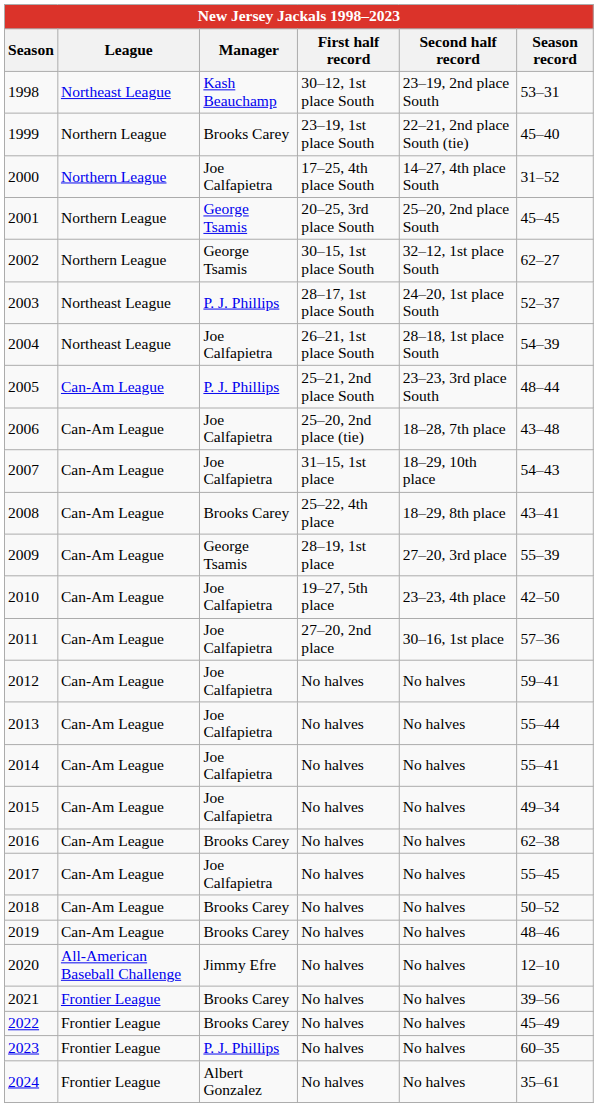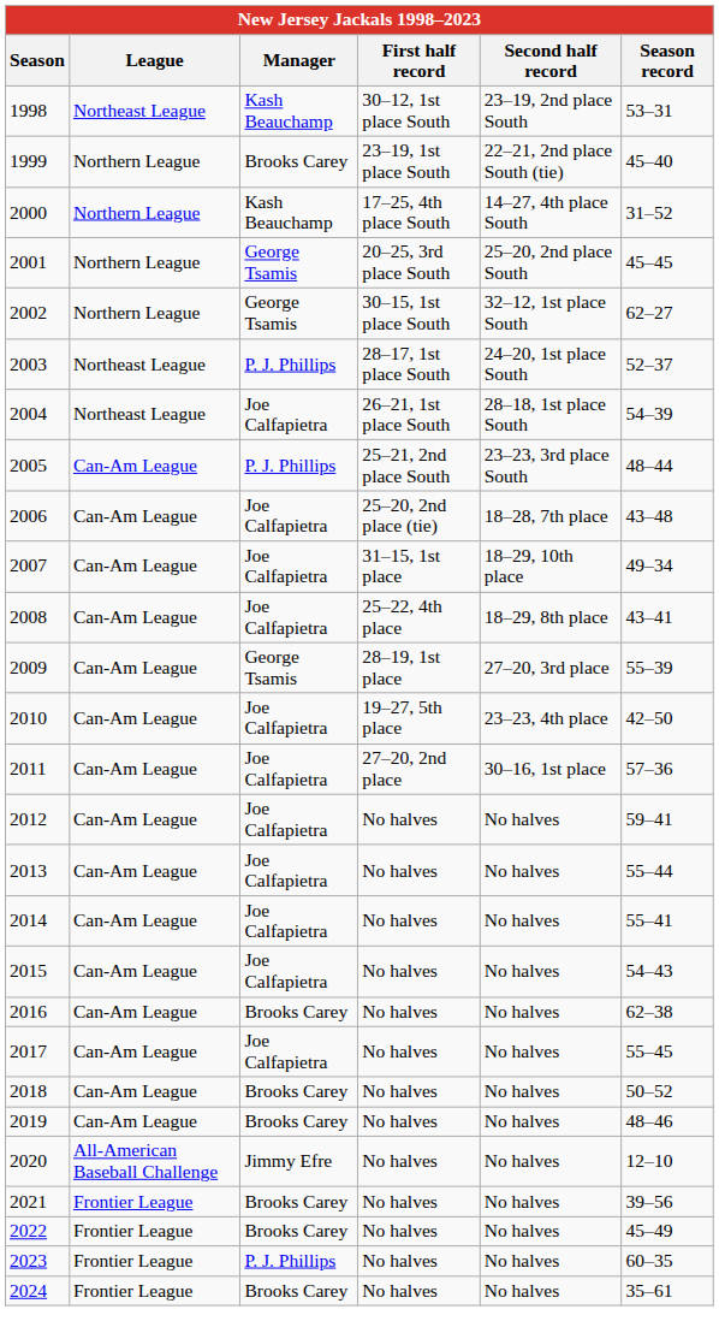 <table class="wikitable">
 <tr>
 <th colspan="6" style="background:#DB332A;color:white">New Jersey Jackals 1998–2023</th>
 </tr>
 <tr>
 <th>Season</th>
 <th>League</th>
 <th>Manager</th>
 <th>First half record</th>
 <th>Second half record</th>
 <th>Season record</th>
 </tr>
 <tr>
 <td>1998</td>
 <td><a href='#'>Northeast League</a></td>
 <td><a href='#'>Kash Beauchamp</a></td>
 <td>30–12, 1st place South</td>
 <td>23–19, 2nd place South</td>
 <td>53–31</td>
 </tr>
 <tr>
 <td>1999</td>
 <td>Northern League</td>
 <td>Brooks Carey</td>
 <td>23–19, 1st place South</td>
 <td>22–21, 2nd place South (tie)</td>
 <td>45–40</td>
 </tr>
 <tr>
 <td>2000</td>
 <td><a href='#'>Northern League</a></td>
-<td>Joe Calfapietra</td>
+<td>Kash Beauchamp</td>
 <td>17–25, 4th place South</td>
 <td>14–27, 4th place South</td>
 <td>31–52</td>
 </tr>
 <tr>
 <td>2001</td>
 <td>Northern League</td>
 <td><a href='#'>George Tsamis</a></td>
 <td>20–25, 3rd place South</td>
 <td>25–20, 2nd place South</td>
 <td>45–45</td>
 </tr>
 <tr>
 <td>2002</td>
 <td>Northern League</td>
 <td>George Tsamis</td>
 <td>30–15, 1st place South</td>
 <td>32–12, 1st place South</td>
 <td>62–27</td>
 </tr>
 <tr>
 <td>2003</td>
 <td>Northeast League</td>
 <td><a href='#'>P. J. Phillips</a></td>
 <td>28–17, 1st place South</td>
 <td>24–20, 1st place South</td>
 <td>52–37</td>
 </tr>
 <tr>
 <td>2004</td>
 <td>Northeast League</td>
 <td>Joe Calfapietra</td>
 <td>26–21, 1st place South</td>
 <td>28–18, 1st place South</td>
 <td>54–39</td>
 </tr>
 <tr>
 <td>2005</td>
 <td><a href='#'>Can-Am League</a></td>
 <td><a href='#'>P. J. Phillips</a></td>
 <td>25–21, 2nd place South</td>
 <td>23–23, 3rd place South</td>
 <td>48–44</td>
 </tr>
 <tr>
 <td>2006</td>
 <td>Can-Am League</td>
 <td>Joe Calfapietra</td>
 <td>25–20, 2nd place (tie)</td>
 <td>18–28, 7th place</td>
 <td>43–48</td>
 </tr>
 <tr>
 <td>2007</td>
 <td>Can-Am League</td>
 <td>Joe Calfapietra</td>
 <td>31–15, 1st place</td>
 <td>18–29, 10th place</td>
-<td>54–43</td>
+<td>49–34</td>
 </tr>
 <tr>
 <td>2008</td>
 <td>Can-Am League</td>
-<td>Brooks Carey</td>
+<td>Joe Calfapietra</td>
 <td>25–22, 4th place</td>
 <td>18–29, 8th place</td>
 <td>43–41</td>
 </tr>
 <tr>
 <td>2009</td>
 <td>Can-Am League</td>
 <td>George Tsamis</td>
 <td>28–19, 1st place</td>
 <td>27–20, 3rd place</td>
 <td>55–39</td>
 </tr>
 <tr>
 <td>2010</td>
 <td>Can-Am League</td>
 <td>Joe Calfapietra</td>
 <td>19–27, 5th place</td>
 <td>23–23, 4th place</td>
 <td>42–50</td>
 </tr>
 <tr>
 <td>2011</td>
 <td>Can-Am League</td>
 <td>Joe Calfapietra</td>
 <td>27–20, 2nd place</td>
 <td>30–16, 1st place</td>
 <td>57–36</td>
 </tr>
 <tr>
 <td>2012</td>
 <td>Can-Am League</td>
 <td>Joe Calfapietra</td>
 <td>No halves</td>
 <td>No halves</td>
 <td>59–41</td>
 </tr>
 <tr>
 <td>2013</td>
 <td>Can-Am League</td>
 <td>Joe Calfapietra</td>
 <td>No halves</td>
 <td>No halves</td>
 <td>55–44</td>
 </tr>
 <tr>
 <td>2014</td>
 <td>Can-Am League</td>
 <td>Joe Calfapietra</td>
 <td>No halves</td>
 <td>No halves</td>
 <td>55–41</td>
 </tr>
 <tr>
 <td>2015</td>
 <td>Can-Am League</td>
 <td>Joe Calfapietra</td>
 <td>No halves</td>
 <td>No halves</td>
-<td>49–34</td>
+<td>54–43</td>
 </tr>
 <tr>
 <td>2016</td>
 <td>Can-Am League</td>
 <td>Brooks Carey</td>
 <td>No halves</td>
 <td>No halves</td>
 <td>62–38</td>
 </tr>
 <tr>
 <td>2017</td>
 <td>Can-Am League</td>
 <td>Joe Calfapietra</td>
 <td>No halves</td>
 <td>No halves</td>
 <td>55–45</td>
 </tr>
 <tr>
 <td>2018</td>
 <td>Can-Am League</td>
 <td>Brooks Carey</td>
 <td>No halves</td>
 <td>No halves</td>
 <td>50–52</td>
 </tr>
 <tr>
 <td>2019</td>
 <td>Can-Am League</td>
 <td>Brooks Carey</td>
 <td>No halves</td>
 <td>No halves</td>
 <td>48–46</td>
 </tr>
 <tr>
 <td>2020</td>
 <td><a href='#'>All-American Baseball Challenge</a></td>
 <td>Jimmy Efre</td>
 <td>No halves</td>
 <td>No halves</td>
 <td>12–10</td>
 </tr>
 <tr>
 <td>2021</td>
 <td><a href='#'>Frontier League</a></td>
 <td>Brooks Carey</td>
 <td>No halves</td>
 <td>No halves</td>
 <td>39–56</td>
 </tr>
 <tr>
 <td><a href='#'>2022</a></td>
 <td>Frontier League</td>
 <td>Brooks Carey</td>
 <td>No halves</td>
 <td>No halves</td>
 <td>45–49</td>
 </tr>
 <tr>
 <td><a href='#'>2023</a></td>
 <td>Frontier League</td>
 <td><a href='#'>P. J. Phillips</a></td>
 <td>No halves</td>
 <td>No halves</td>
 <td>60–35</td>
 </tr>
 <tr>
 <td><a href='#'>2024</a></td>
 <td>Frontier League</td>
-<td>Albert Gonzalez</td>
+<td>Brooks Carey</td>
 <td>No halves</td>
 <td>No halves</td>
 <td>35–61</td>
 </tr>
 </table>
